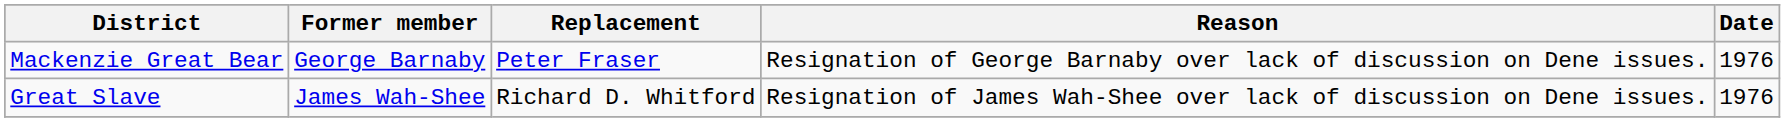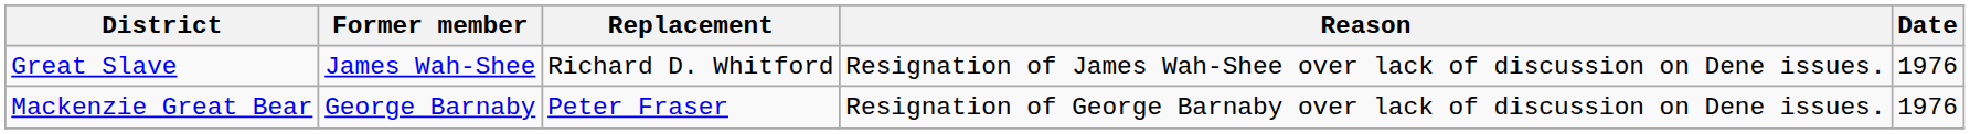 <table class="wikitable">
 <tr>
 <th>District</th>
 <th>Former member</th>
 <th>Replacement</th>
 <th>Reason</th>
 <th>Date</th>
 </tr>
 <tr>
+<td><a href='#'>Great Slave</a></td>
+<td><a href='#'>James Wah-Shee</a></td>
+<td>Richard D. Whitford</td>
+<td>Resignation of James Wah-Shee over lack of discussion on Dene issues.</td>
+<td>1976</td>
+</tr>
+<tr>
 <td><a href='#'>Mackenzie Great Bear</a></td>
 <td><a href='#'>George Barnaby</a></td>
 <td><a href='#'>Peter Fraser</a></td>
 <td>Resignation of George Barnaby over lack of discussion on Dene issues.</td>
 <td>1976</td>
 </tr>
-<tr>
-<td><a href='#'>Great Slave</a></td>
-<td><a href='#'>James Wah-Shee</a></td>
-<td>Richard D. Whitford</td>
-<td>Resignation of James Wah-Shee over lack of discussion on Dene issues.</td>
-<td>1976</td>
-</tr>
 </table>
